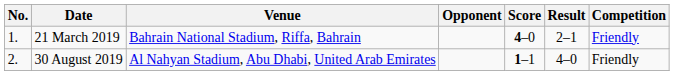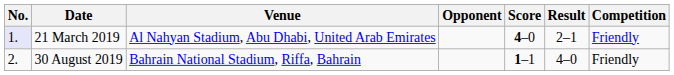 <table class="wikitable">
 <tr>
 <th>No.</th>
 <th>Date</th>
 <th>Venue</th>
 <th>Opponent</th>
 <th>Score</th>
 <th>Result</th>
 <th>Competition</th>
 </tr>
 <tr>
-<td>1.</td>
+<td style="background: lavender;">1.</td>
 <td>21 March 2019</td>
-<td><a href='#'>Bahrain National Stadium</a>, <a href='#'>Riffa</a>, <a href='#'>Bahrain</a></td>
+<td><a href='#'>Al Nahyan Stadium</a>, <a href='#'>Abu Dhabi</a>, <a href='#'>United Arab Emirates</a></td>
 <td></td>
 <td align=center><strong>4</strong>–0</td>
 <td align=center>2–1</td>
 <td><a href='#'>Friendly</a></td>
 </tr>
 <tr>
 <td>2.</td>
 <td>30 August 2019</td>
-<td><a href='#'>Al Nahyan Stadium</a>, <a href='#'>Abu Dhabi</a>, <a href='#'>United Arab Emirates</a></td>
+<td><a href='#'>Bahrain National Stadium</a>, <a href='#'>Riffa</a>, <a href='#'>Bahrain</a></td>
 <td></td>
 <td align=center><strong>1</strong>–1</td>
 <td rowspan=2 align=center>4–0</td>
 <td>Friendly</td>
 </tr>
 </table>
